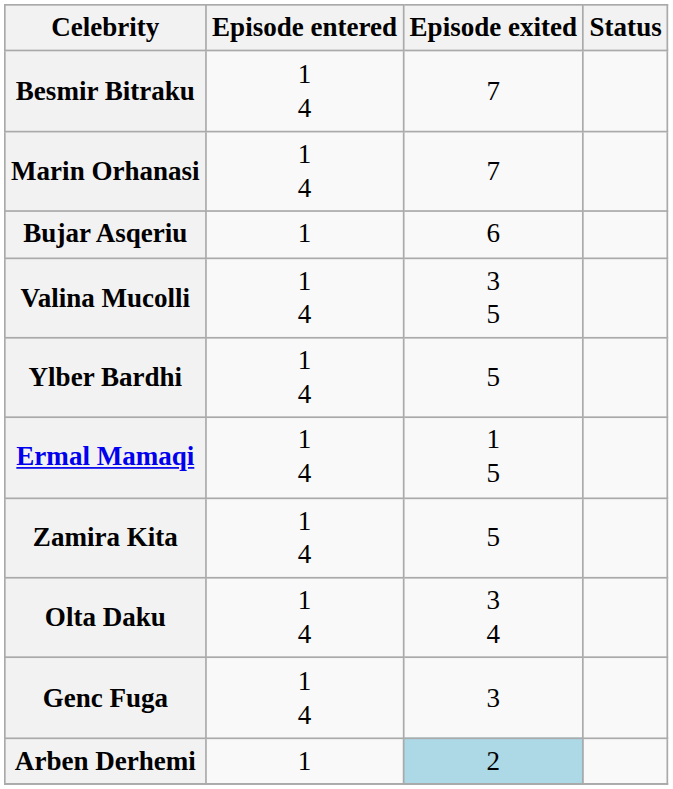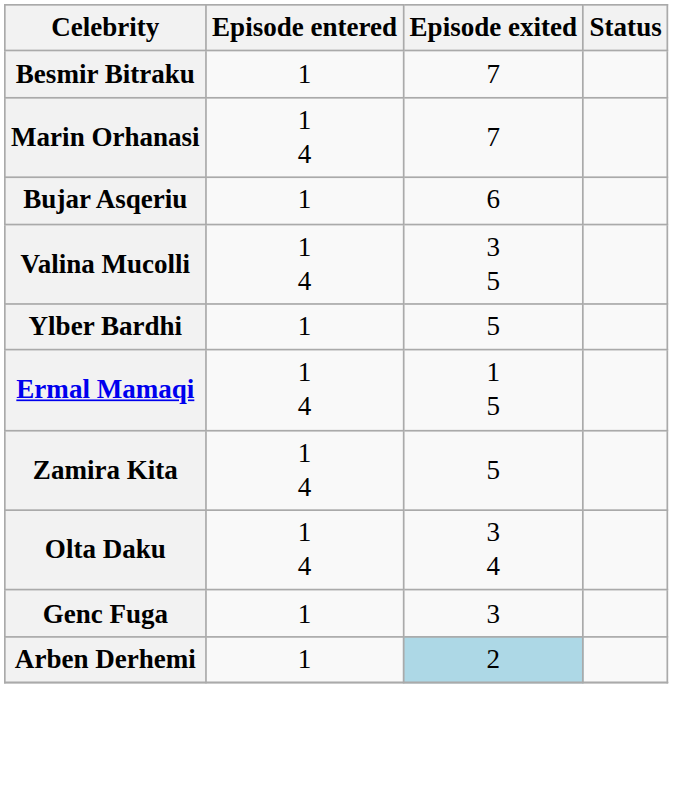 <table class="wikitable sortable" style="text-align:left; line-height:20px; width:auto;">
 <tr>
 <th scope="col">Celebrity</th>
 <th scope="col">Episode entered</th>
 <th scope="col">Episode exited</th>
 <th scope="col">Status</th>
 </tr>
 <tr>
 <th scope="row">Besmir Bitraku</th>
-<td align="center">1<br>4</td>
+<td align="center">1</td>
 <td align="center">7</td>
 <td></td>
 </tr>
 <tr>
 <th scope="row">Marin Orhanasi</th>
 <td align="center">1<br>4</td>
 <td align="center">7</td>
 <td></td>
 </tr>
 <tr>
 <th scope="row">Bujar Asqeriu</th>
 <td align="center">1</td>
 <td align="center">6</td>
 <td></td>
 </tr>
 <tr>
 <th scope="row">Valina Mucolli</th>
 <td align="center">1<br>4</td>
 <td align="center">3<br>5</td>
 <td></td>
 </tr>
 <tr>
 <th scope="row">Ylber Bardhi</th>
-<td align="center">1<br>4</td>
+<td align="center">1</td>
 <td align="center">5</td>
 <td></td>
 </tr>
 <tr>
 <th scope="row"><a href='#'>Ermal Mamaqi</a></th>
 <td align="center">1<br>4</td>
 <td align="center">1<br>5</td>
 <td></td>
 </tr>
 <tr>
 <th scope="row">Zamira Kita</th>
 <td align="center">1<br>4</td>
 <td align="center">5</td>
 <td></td>
 </tr>
 <tr>
 <th scope="row">Olta Daku</th>
 <td align="center">1<br>4</td>
 <td align="center">3<br>4</td>
 <td></td>
 </tr>
 <tr>
 <th scope="row">Genc Fuga</th>
-<td align="center">1<br>4</td>
+<td align="center">1</td>
 <td align="center">3</td>
 <td></td>
 </tr>
 <tr>
 <th scope="row">Arben Derhemi</th>
 <td align="center">1</td>
 <td align="center" style="background: lightblue;">2</td>
 <td></td>
 </tr>
 <tr>
 </tr>
 </table>
